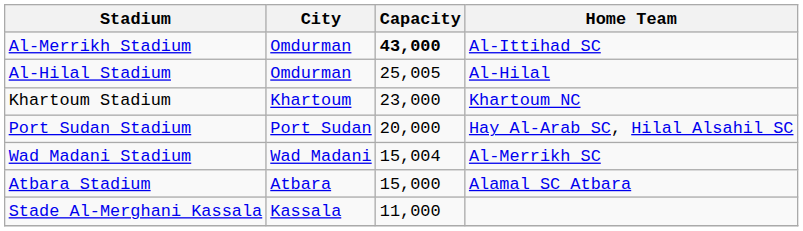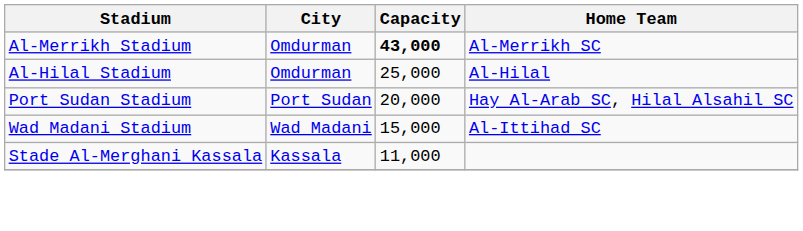 <table class="wikitable sortable">
 <tr>
 <th>Stadium</th>
 <th>City</th>
 <th>Capacity</th>
 <th>Home Team</th>
 </tr>
 <tr>
 <td><a href='#'>Al-Merrikh Stadium</a></td>
 <td><a href='#'>Omdurman</a></td>
 <td><strong>43,000</strong></td>
-<td><a href='#'>Al-Ittihad SC</a></td>
+<td><a href='#'>Al-Merrikh SC</a></td>
 </tr>
 <tr>
 <td><a href='#'>Al-Hilal Stadium</a></td>
 <td><a href='#'>Omdurman</a></td>
-<td>25,005</td>
+<td>25,000</td>
 <td><a href='#'>Al-Hilal</a></td>
-</tr>
-<tr>
-<td>Khartoum Stadium</td>
-<td><a href='#'>Khartoum</a></td>
-<td>23,000</td>
-<td><a href='#'>Khartoum NC</a></td>
 </tr>
 <tr>
 <td><a href='#'>Port Sudan Stadium</a></td>
 <td><a href='#'>Port Sudan</a></td>
 <td>20,000</td>
 <td><a href='#'>Hay Al-Arab SC</a>, <a href='#'>Hilal Alsahil SC</a></td>
 </tr>
 <tr>
 <td><a href='#'>Wad Madani Stadium</a></td>
 <td><a href='#'>Wad Madani</a></td>
-<td>15,004</td>
-<td><a href='#'>Al-Merrikh SC</a></td>
-</tr>
-<tr>
-<td><a href='#'>Atbara Stadium</a></td>
-<td><a href='#'>Atbara</a></td>
 <td>15,000</td>
-<td><a href='#'>Alamal SC Atbara</a></td>
+<td><a href='#'>Al-Ittihad SC</a></td>
 </tr>
 <tr>
 <td><a href='#'>Stade Al-Merghani Kassala</a></td>
 <td><a href='#'>Kassala</a></td>
 <td>11,000</td>
 <td></td>
 </tr>
 <tr>
 </tr>
 </table>
